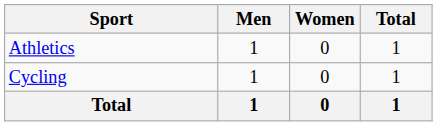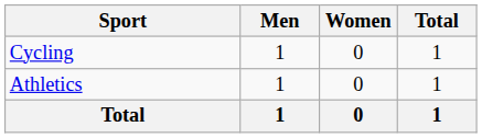 <table class="wikitable sortable" style="text-align:center">
 <tr>
 <th width="180">Sport</th>
 <th width="55">Men</th>
 <th width="55">Women</th>
 <th width="55">Total</th>
 </tr>
 <tr>
-<td align="left"><a href='#'>Athletics</a></td>
+<td align="left"><a href='#'>Cycling</a></td>
 <td>1</td>
 <td>0</td>
 <td>1</td>
 </tr>
 <tr>
-<td align="left"><a href='#'>Cycling</a></td>
+<td align="left"><a href='#'>Athletics</a></td>
 <td>1</td>
 <td>0</td>
 <td>1</td>
 </tr>
 <tr>
 <th>Total</th>
 <th>1</th>
 <th>0</th>
 <th>1</th>
 </tr>
 </table>
